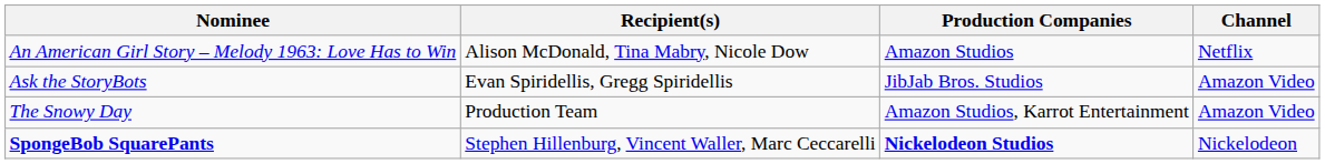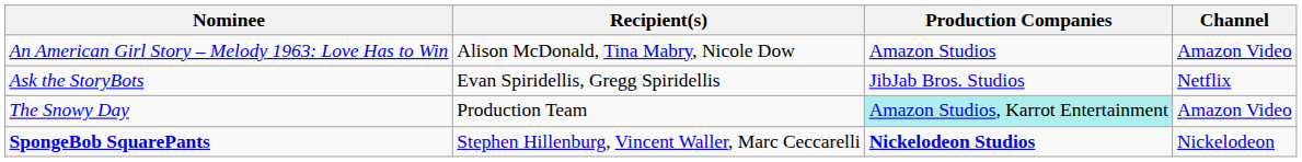 <table class="wikitable">
 <tr>
 <th>Nominee</th>
 <th>Recipient(s)</th>
 <th>Production Companies</th>
 <th>Channel</th>
 </tr>
 <tr>
 <td><em><a href='#'>An American Girl Story – Melody 1963: Love Has to Win</a></em></td>
 <td>Alison McDonald, <a href='#'>Tina Mabry</a>, Nicole Dow</td>
 <td><a href='#'>Amazon Studios</a></td>
-<td><a href='#'>Netflix</a></td>
+<td><a href='#'>Amazon Video</a></td>
 </tr>
 <tr>
 <td><em><a href='#'>Ask the StoryBots</a></em></td>
 <td>Evan Spiridellis, Gregg Spiridellis</td>
 <td><a href='#'>JibJab Bros. Studios</a></td>
-<td><a href='#'>Amazon Video</a></td>
+<td><a href='#'>Netflix</a></td>
 </tr>
 <tr>
 <td><em><a href='#'>The Snowy Day</a></em></td>
 <td>Production Team</td>
-<td><a href='#'>Amazon Studios</a>, Karrot Entertainment</td>
+<td style="background: paleturquoise;"><a href='#'>Amazon Studios</a>, Karrot Entertainment</td>
 <td><a href='#'>Amazon Video</a></td>
 </tr>
 <tr>
 <td><strong><a href='#'>SpongeBob SquarePants</a></strong></td>
 <td><a href='#'>Stephen Hillenburg</a>, <a href='#'>Vincent Waller</a>, Marc Ceccarelli</td>
 <td><strong><a href='#'>Nickelodeon Studios</a></strong></td>
 <td><a href='#'>Nickelodeon</a></td>
 </tr>
 </table>
